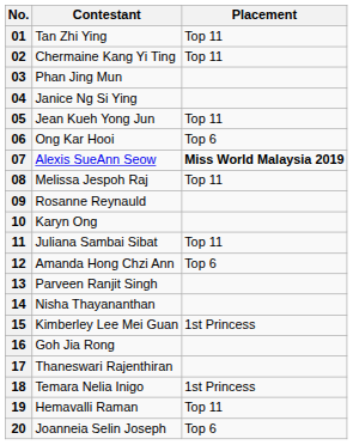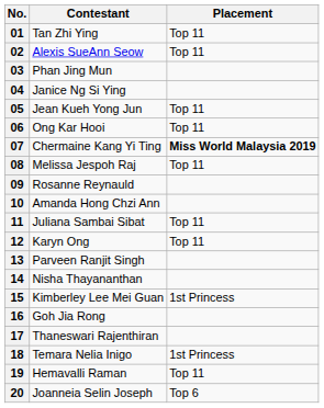 <table class="wikitable">
 <tr>
 <th>No.</th>
 <th>Contestant</th>
 <th>Placement</th>
 </tr>
 <tr>
 <th>01</th>
 <td>Tan Zhi Ying</td>
 <td>Top 11</td>
 </tr>
 <tr>
 <th>02</th>
-<td>Chermaine Kang Yi Ting</td>
+<td><a href='#'>Alexis SueAnn Seow</a></td>
 <td>Top 11</td>
 </tr>
 <tr>
 <th>03</th>
 <td>Phan Jing Mun</td>
 <td></td>
 </tr>
 <tr>
 <th>04</th>
 <td>Janice Ng Si Ying</td>
 <td></td>
 </tr>
 <tr>
 <th>05</th>
 <td>Jean Kueh Yong Jun</td>
 <td>Top 11</td>
 </tr>
 <tr>
 <th>06</th>
 <td>Ong Kar Hooi</td>
-<td>Top 6</td>
+<td>Top 11</td>
 </tr>
 <tr>
 <th><strong>07</strong></th>
-<td><a href='#'>Alexis SueAnn Seow</a></td>
+<td>Chermaine Kang Yi Ting</td>
 <td><strong>Miss World Malaysia 2019</strong></td>
 </tr>
 <tr>
 <th>08</th>
 <td>Melissa Jespoh Raj</td>
 <td>Top 11</td>
 </tr>
 <tr>
 <th>09</th>
 <td>Rosanne Reynauld</td>
 <td></td>
 </tr>
 <tr>
 <th>10</th>
-<td>Karyn Ong</td>
+<td>Amanda Hong Chzi Ann</td>
 <td></td>
 </tr>
 <tr>
 <th>11</th>
 <td>Juliana Sambai Sibat</td>
 <td>Top 11</td>
 </tr>
 <tr>
 <th>12</th>
-<td>Amanda Hong Chzi Ann</td>
-<td>Top 6</td>
+<td>Karyn Ong</td>
+<td>Top 11</td>
 </tr>
 <tr>
 <th>13</th>
 <td>Parveen Ranjit Singh</td>
 <td></td>
 </tr>
 <tr>
 <th>14</th>
 <td>Nisha Thayananthan</td>
 <td></td>
 </tr>
 <tr>
 <th>15</th>
 <td>Kimberley Lee Mei Guan</td>
 <td>1st Princess</td>
 </tr>
 <tr>
 <th>16</th>
 <td>Goh Jia Rong</td>
 <td></td>
 </tr>
 <tr>
 <th>17</th>
 <td>Thaneswari Rajenthiran</td>
 <td></td>
 </tr>
 <tr>
 <th>18</th>
 <td>Temara Nelia Inigo</td>
 <td>1st Princess</td>
 </tr>
 <tr>
 <th>19</th>
 <td>Hemavalli Raman</td>
 <td>Top 11</td>
 </tr>
 <tr>
 <th>20</th>
 <td>Joanneia Selin Joseph</td>
 <td>Top 6</td>
 </tr>
 </table>
